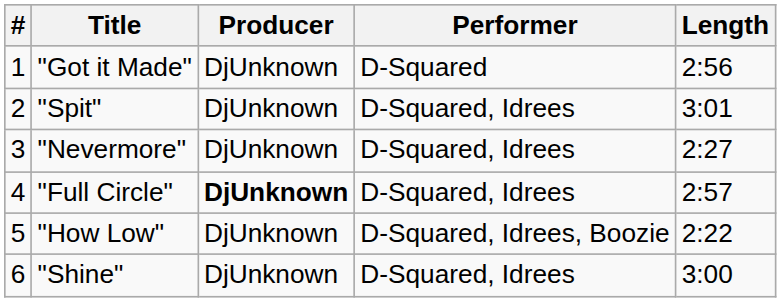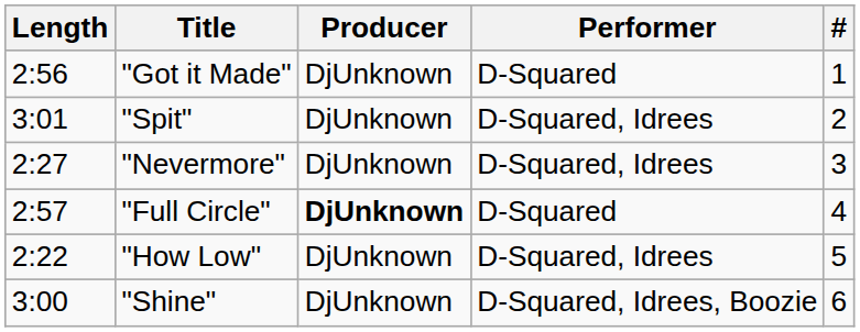 <table class="wikitable">
 <tr>
-<th>#</th>
+<th>Length</th>
 <th>Title</th>
 <th>Producer</th>
 <th>Performer</th>
-<th>Length</th>
+<th>#</th>
 </tr>
 <tr>
-<td>1</td>
+<td>2:56</td>
 <td>"Got it Made"</td>
 <td>DjUnknown</td>
 <td>D-Squared</td>
-<td>2:56</td>
+<td>1</td>
 </tr>
 <tr>
-<td>2</td>
+<td>3:01</td>
 <td>"Spit"</td>
 <td>DjUnknown</td>
 <td>D-Squared, Idrees</td>
-<td>3:01</td>
+<td>2</td>
 </tr>
 <tr>
-<td>3</td>
+<td>2:27</td>
 <td>"Nevermore"</td>
 <td>DjUnknown</td>
 <td>D-Squared, Idrees</td>
-<td>2:27</td>
+<td>3</td>
 </tr>
 <tr>
-<td>4</td>
+<td>2:57</td>
 <td>"Full Circle"</td>
 <td><strong>DjUnknown</strong></td>
-<td>D-Squared, Idrees</td>
-<td>2:57</td>
+<td>D-Squared</td>
+<td>4</td>
 </tr>
 <tr>
-<td>5</td>
+<td>2:22</td>
 <td>"How Low"</td>
 <td>DjUnknown</td>
-<td>D-Squared, Idrees, Boozie</td>
-<td>2:22</td>
+<td>D-Squared, Idrees</td>
+<td>5</td>
 </tr>
 <tr>
-<td>6</td>
+<td>3:00</td>
 <td>"Shine"</td>
 <td>DjUnknown</td>
-<td>D-Squared, Idrees</td>
-<td>3:00</td>
+<td>D-Squared, Idrees, Boozie</td>
+<td>6</td>
 </tr>
 </table>
